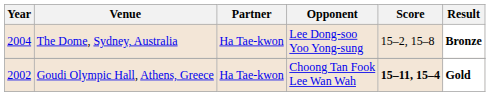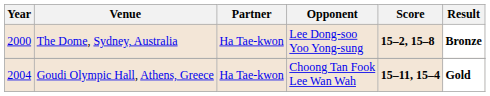 <table class="sortable wikitable" style="font-size: 90%;">
 <tr>
 <th>Year</th>
 <th>Venue</th>
 <th>Partner</th>
 <th>Opponent</th>
 <th>Score</th>
 <th>Result</th>
 </tr>
 <tr style="background:#F3E6D7">
-<td align="center"><a href='#'>2004</a></td>
+<td align="center"><a href='#'>2000</a></td>
 <td align="left"><a href='#'>The Dome</a>, <a href='#'>Sydney, Australia</a></td>
 <td align="left"> <a href='#'>Ha Tae-kwon</a></td>
 <td align="left"> <a href='#'>Lee Dong-soo</a> <br>  <a href='#'>Yoo Yong-sung</a></td>
-<td align="left">15–2, 15–8</td>
+<td align="left"><strong>15–2, 15–8</strong></td>
 <td style="text-align:left; background:white"> <strong>Bronze</strong></td>
 </tr>
 <tr>
 </tr>
 <tr style="background:#F3E6D7">
-<td align="center"><a href='#'>2002</a></td>
+<td align="center"><a href='#'>2004</a></td>
 <td align="left"><a href='#'>Goudi Olympic Hall</a>, <a href='#'>Athens, Greece</a></td>
 <td align="left"> <a href='#'>Ha Tae-kwon</a></td>
 <td align="left"> <a href='#'>Choong Tan Fook</a> <br>  <a href='#'>Lee Wan Wah</a></td>
 <td align="left"><strong>15–11, 15–4</strong></td>
 <td style="text-align:left; background:white"> <strong>Gold</strong></td>
 </tr>
 </table>
